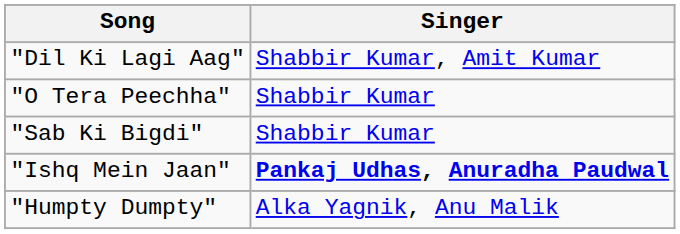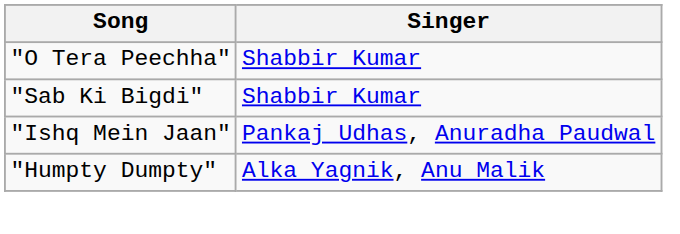 <table class="wikitable" style="font-size:95%;">
 <tr>
 <th>Song</th>
 <th>Singer</th>
-</tr>
-<tr>
-<td>"Dil Ki Lagi Aag"</td>
-<td><a href='#'>Shabbir Kumar</a>, <a href='#'>Amit Kumar</a></td>
 </tr>
 <tr>
 <td>"O Tera Peechha"</td>
 <td><a href='#'>Shabbir Kumar</a></td>
 </tr>
 <tr>
 <td>"Sab Ki Bigdi"</td>
 <td><a href='#'>Shabbir Kumar</a></td>
 </tr>
 <tr>
 <td>"Ishq Mein Jaan"</td>
-<td><strong><a href='#'>Pankaj Udhas</a>, <a href='#'>Anuradha Paudwal</a></strong></td>
+<td><a href='#'>Pankaj Udhas</a>, <a href='#'>Anuradha Paudwal</a></td>
 </tr>
 <tr>
 <td>"Humpty Dumpty"</td>
 <td><a href='#'>Alka Yagnik</a>, <a href='#'>Anu Malik</a></td>
 </tr>
 </table>
